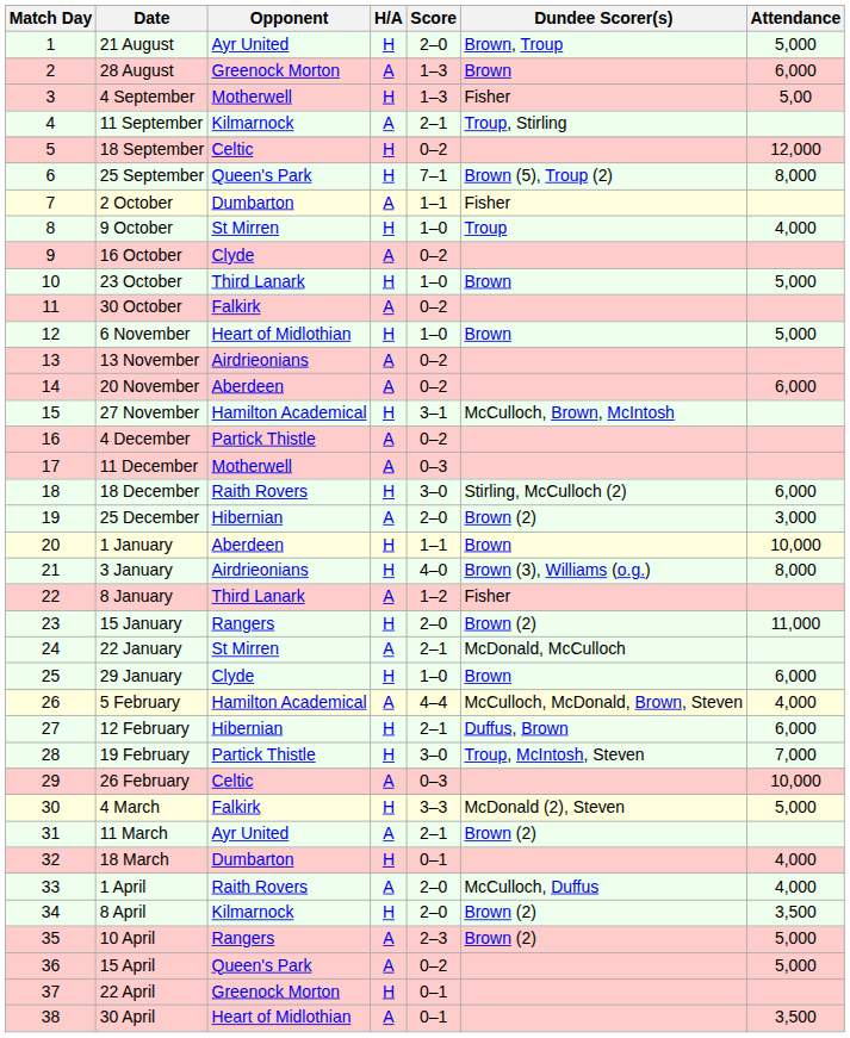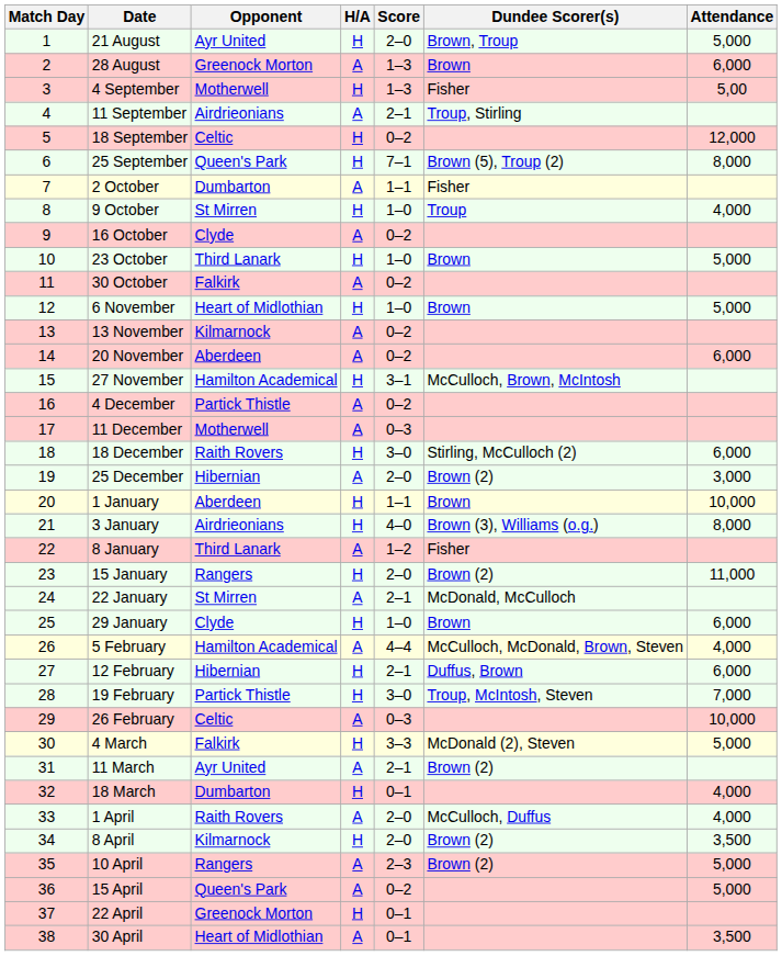 <table class="wikitable" style="text-align:center">
 <tr>
 <th>Match Day</th>
 <th>Date</th>
 <th>Opponent</th>
 <th>H/A</th>
 <th>Score</th>
 <th>Dundee Scorer(s)</th>
 <th>Attendance</th>
 </tr>
 <tr bgcolor="#EEFFEE">
 <td>1</td>
 <td align="left">21 August</td>
 <td align="left"><a href='#'>Ayr United</a></td>
 <td><a href='#'>H</a></td>
 <td>2–0</td>
 <td align="left"><a href='#'>Brown</a>, <a href='#'>Troup</a></td>
 <td>5,000</td>
 </tr>
 <tr bgcolor="#FFCCCC">
 <td>2</td>
 <td align="left">28 August</td>
 <td align="left"><a href='#'>Greenock Morton</a></td>
 <td><a href='#'>A</a></td>
 <td>1–3</td>
 <td align="left"><a href='#'>Brown</a></td>
 <td>6,000</td>
 </tr>
 <tr bgcolor="#FFCCCC">
 <td>3</td>
 <td align="left">4 September</td>
 <td align="left"><a href='#'>Motherwell</a></td>
 <td><a href='#'>H</a></td>
 <td>1–3</td>
 <td align="left">Fisher</td>
 <td>5,00</td>
 </tr>
 <tr bgcolor="#EEFFEE">
 <td>4</td>
 <td align="left">11 September</td>
-<td align="left"><a href='#'>Kilmarnock</a></td>
+<td align="left"><a href='#'>Airdrieonians</a></td>
 <td><a href='#'>A</a></td>
 <td>2–1</td>
 <td align="left"><a href='#'>Troup</a>, Stirling</td>
 <td></td>
 </tr>
 <tr bgcolor="#FFCCCC">
 <td>5</td>
 <td align="left">18 September</td>
 <td align="left"><a href='#'>Celtic</a></td>
 <td><a href='#'>H</a></td>
 <td>0–2</td>
 <td align="left"></td>
 <td>12,000</td>
 </tr>
 <tr bgcolor="#EEFFEE">
 <td>6</td>
 <td align="left">25 September</td>
 <td align="left"><a href='#'>Queen's Park</a></td>
 <td><a href='#'>H</a></td>
 <td>7–1</td>
 <td align="left"><a href='#'>Brown</a> (5), <a href='#'>Troup</a> (2)</td>
 <td>8,000</td>
 </tr>
 <tr bgcolor="#FFFFDD">
 <td>7</td>
 <td align="left">2 October</td>
 <td align="left"><a href='#'>Dumbarton</a></td>
 <td><a href='#'>A</a></td>
 <td>1–1</td>
 <td align="left">Fisher</td>
 <td></td>
 </tr>
 <tr bgcolor="#EEFFEE">
 <td>8</td>
 <td align="left">9 October</td>
 <td align="left"><a href='#'>St Mirren</a></td>
 <td><a href='#'>H</a></td>
 <td>1–0</td>
 <td align="left"><a href='#'>Troup</a></td>
 <td>4,000</td>
 </tr>
 <tr bgcolor="#FFCCCC">
 <td>9</td>
 <td align="left">16 October</td>
 <td align="left"><a href='#'>Clyde</a></td>
 <td><a href='#'>A</a></td>
 <td>0–2</td>
 <td align="left"></td>
 <td></td>
 </tr>
 <tr bgcolor="#EEFFEE">
 <td>10</td>
 <td align="left">23 October</td>
 <td align="left"><a href='#'>Third Lanark</a></td>
 <td><a href='#'>H</a></td>
 <td>1–0</td>
 <td align="left"><a href='#'>Brown</a></td>
 <td>5,000</td>
 </tr>
 <tr bgcolor="#FFCCCC">
 <td>11</td>
 <td align="left">30 October</td>
 <td align="left"><a href='#'>Falkirk</a></td>
 <td><a href='#'>A</a></td>
 <td>0–2</td>
 <td align="left"></td>
 <td></td>
 </tr>
 <tr bgcolor="#EEFFEE">
 <td>12</td>
 <td align="left">6 November</td>
 <td align="left"><a href='#'>Heart of Midlothian</a></td>
 <td><a href='#'>H</a></td>
 <td>1–0</td>
 <td align="left"><a href='#'>Brown</a></td>
 <td>5,000</td>
 </tr>
 <tr bgcolor="#FFCCCC">
 <td>13</td>
 <td align="left">13 November</td>
-<td align="left"><a href='#'>Airdrieonians</a></td>
+<td align="left"><a href='#'>Kilmarnock</a></td>
 <td><a href='#'>A</a></td>
 <td>0–2</td>
 <td align="left"></td>
 <td></td>
 </tr>
 <tr bgcolor="#FFCCCC">
 <td>14</td>
 <td align="left">20 November</td>
 <td align="left"><a href='#'>Aberdeen</a></td>
 <td><a href='#'>A</a></td>
 <td>0–2</td>
 <td align="left"></td>
 <td>6,000</td>
 </tr>
 <tr bgcolor="#EEFFEE">
 <td>15</td>
 <td align="left">27 November</td>
 <td align="left"><a href='#'>Hamilton Academical</a></td>
 <td><a href='#'>H</a></td>
 <td>3–1</td>
 <td align="left">McCulloch, <a href='#'>Brown</a>, <a href='#'>McIntosh</a></td>
 <td></td>
 </tr>
 <tr bgcolor="#FFCCCC">
 <td>16</td>
 <td align="left">4 December</td>
 <td align="left"><a href='#'>Partick Thistle</a></td>
 <td><a href='#'>A</a></td>
 <td>0–2</td>
 <td align="left"></td>
 <td></td>
 </tr>
 <tr bgcolor="#FFCCCC">
 <td>17</td>
 <td align="left">11 December</td>
 <td align="left"><a href='#'>Motherwell</a></td>
 <td><a href='#'>A</a></td>
 <td>0–3</td>
 <td align="left"></td>
 <td></td>
 </tr>
 <tr bgcolor="#EEFFEE">
 <td>18</td>
 <td align="left">18 December</td>
 <td align="left"><a href='#'>Raith Rovers</a></td>
 <td><a href='#'>H</a></td>
 <td>3–0</td>
 <td align="left">Stirling, McCulloch (2)</td>
 <td>6,000</td>
 </tr>
 <tr bgcolor="#EEFFEE">
 <td>19</td>
 <td align="left">25 December</td>
 <td align="left"><a href='#'>Hibernian</a></td>
 <td><a href='#'>A</a></td>
 <td>2–0</td>
 <td align="left"><a href='#'>Brown</a> (2)</td>
 <td>3,000</td>
 </tr>
 <tr bgcolor="#FFFFDD">
 <td>20</td>
 <td align="left">1 January</td>
 <td align="left"><a href='#'>Aberdeen</a></td>
 <td><a href='#'>H</a></td>
 <td>1–1</td>
 <td align="left"><a href='#'>Brown</a></td>
 <td>10,000</td>
 </tr>
 <tr bgcolor="#EEFFEE">
 <td>21</td>
 <td align="left">3 January</td>
 <td align="left"><a href='#'>Airdrieonians</a></td>
 <td><a href='#'>H</a></td>
 <td>4–0</td>
 <td align="left"><a href='#'>Brown</a> (3), <a href='#'>Williams</a> (<a href='#'>o.g.</a>)</td>
 <td>8,000</td>
 </tr>
 <tr bgcolor="#FFCCCC">
 <td>22</td>
 <td align="left">8 January</td>
 <td align="left"><a href='#'>Third Lanark</a></td>
 <td><a href='#'>A</a></td>
 <td>1–2</td>
 <td align="left">Fisher</td>
 <td></td>
 </tr>
 <tr bgcolor="#EEFFEE">
 <td>23</td>
 <td align="left">15 January</td>
 <td align="left"><a href='#'>Rangers</a></td>
 <td><a href='#'>H</a></td>
 <td>2–0</td>
 <td align="left"><a href='#'>Brown</a> (2)</td>
 <td>11,000</td>
 </tr>
 <tr bgcolor="#EEFFEE">
 <td>24</td>
 <td align="left">22 January</td>
 <td align="left"><a href='#'>St Mirren</a></td>
 <td><a href='#'>A</a></td>
 <td>2–1</td>
 <td align="left">McDonald, McCulloch</td>
 <td></td>
 </tr>
 <tr bgcolor="#EEFFEE">
 <td>25</td>
 <td align="left">29 January</td>
 <td align="left"><a href='#'>Clyde</a></td>
 <td><a href='#'>H</a></td>
 <td>1–0</td>
 <td align="left"><a href='#'>Brown</a></td>
 <td>6,000</td>
 </tr>
 <tr bgcolor="#FFFFDD">
 <td>26</td>
 <td align="left">5 February</td>
 <td align="left"><a href='#'>Hamilton Academical</a></td>
 <td><a href='#'>A</a></td>
 <td>4–4</td>
 <td align="left">McCulloch, McDonald, <a href='#'>Brown</a>, Steven</td>
 <td>4,000</td>
 </tr>
 <tr bgcolor="#EEFFEE">
 <td>27</td>
 <td align="left">12 February</td>
 <td align="left"><a href='#'>Hibernian</a></td>
 <td><a href='#'>H</a></td>
 <td>2–1</td>
 <td align="left"><a href='#'>Duffus</a>, <a href='#'>Brown</a></td>
 <td>6,000</td>
 </tr>
 <tr bgcolor="#EEFFEE">
 <td>28</td>
 <td align="left">19 February</td>
 <td align="left"><a href='#'>Partick Thistle</a></td>
 <td><a href='#'>H</a></td>
 <td>3–0</td>
 <td align="left"><a href='#'>Troup</a>, <a href='#'>McIntosh</a>, Steven</td>
 <td>7,000</td>
 </tr>
 <tr bgcolor="#FFCCCC">
 <td>29</td>
 <td align="left">26 February</td>
 <td align="left"><a href='#'>Celtic</a></td>
 <td><a href='#'>A</a></td>
 <td>0–3</td>
 <td align="left"></td>
 <td>10,000</td>
 </tr>
 <tr bgcolor="#FFFFDD">
 <td>30</td>
 <td align="left">4 March</td>
 <td align="left"><a href='#'>Falkirk</a></td>
 <td><a href='#'>H</a></td>
 <td>3–3</td>
 <td align="left">McDonald (2), Steven</td>
 <td>5,000</td>
 </tr>
 <tr bgcolor="#EEFFEE">
 <td>31</td>
 <td align="left">11 March</td>
 <td align="left"><a href='#'>Ayr United</a></td>
 <td><a href='#'>A</a></td>
 <td>2–1</td>
 <td align="left"><a href='#'>Brown</a> (2)</td>
 <td></td>
 </tr>
 <tr bgcolor="#FFCCCC">
 <td>32</td>
 <td align="left">18 March</td>
 <td align="left"><a href='#'>Dumbarton</a></td>
 <td><a href='#'>H</a></td>
 <td>0–1</td>
 <td align="left"></td>
 <td>4,000</td>
 </tr>
 <tr bgcolor="#EEFFEE">
 <td>33</td>
 <td align="left">1 April</td>
 <td align="left"><a href='#'>Raith Rovers</a></td>
 <td><a href='#'>A</a></td>
 <td>2–0</td>
 <td align="left">McCulloch, <a href='#'>Duffus</a></td>
 <td>4,000</td>
 </tr>
 <tr bgcolor="#EEFFEE">
 <td>34</td>
 <td align="left">8 April</td>
 <td align="left"><a href='#'>Kilmarnock</a></td>
 <td><a href='#'>H</a></td>
 <td>2–0</td>
 <td align="left"><a href='#'>Brown</a> (2)</td>
 <td>3,500</td>
 </tr>
 <tr bgcolor="#FFCCCC">
 <td>35</td>
 <td align="left">10 April</td>
 <td align="left"><a href='#'>Rangers</a></td>
 <td><a href='#'>A</a></td>
 <td>2–3</td>
 <td align="left"><a href='#'>Brown</a> (2)</td>
 <td>5,000</td>
 </tr>
 <tr bgcolor="#FFCCCC">
 <td>36</td>
 <td align="left">15 April</td>
 <td align="left"><a href='#'>Queen's Park</a></td>
 <td><a href='#'>A</a></td>
 <td>0–2</td>
 <td align="left"></td>
 <td>5,000</td>
 </tr>
 <tr bgcolor="#FFCCCC">
 <td>37</td>
 <td align="left">22 April</td>
 <td align="left"><a href='#'>Greenock Morton</a></td>
 <td><a href='#'>H</a></td>
 <td>0–1</td>
 <td align="left"></td>
 <td></td>
 </tr>
 <tr bgcolor="#FFCCCC">
 <td>38</td>
 <td align="left">30 April</td>
 <td align="left"><a href='#'>Heart of Midlothian</a></td>
 <td><a href='#'>A</a></td>
 <td>0–1</td>
 <td align="left"></td>
 <td>3,500</td>
 </tr>
 </table>
